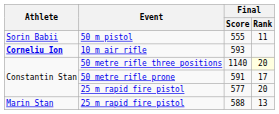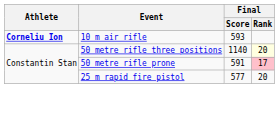 <table class="wikitable" style="font-size:90%">
 <tr>
 <th rowspan="2">Athlete</th>
 <th rowspan="2">Event</th>
 <th colspan="2">Final</th>
 </tr>
 <tr>
 <th>Score</th>
 <th>Rank</th>
-</tr>
-<tr>
-<td><a href='#'>Sorin Babii</a></td>
-<td><a href='#'>50 m pistol</a></td>
-<td style="text-align:center;">555</td>
-<td style="text-align:center;">11</td>
 </tr>
 <tr>
 <td><strong><a href='#'>Corneliu Ion</a></strong></td>
 <td><a href='#'>10 m air rifle</a></td>
 <td style="text-align:center;">593</td>
 <td style="text-align:center;"></td>
 </tr>
 <tr>
 <td rowspan=3>Constantin Stan</td>
 <td><a href='#'>50 metre rifle three positions</a></td>
 <td style="text-align:center;">1140</td>
 <td style="background: lightyellow; text-align:center;">20</td>
 </tr>
 <tr>
 <td><a href='#'>50 metre rifle prone</a></td>
 <td style="text-align:center;">591</td>
-<td style="text-align:center;">17</td>
+<td style="background: pink; text-align:center;">17</td>
 </tr>
 <tr>
 <td><a href='#'>25 m rapid fire pistol</a></td>
 <td style="text-align:center;">577</td>
 <td style="text-align:center;">20</td>
 </tr>
-<tr>
-<td><a href='#'>Marin Stan</a></td>
-<td><a href='#'>25 m rapid fire pistol</a></td>
-<td style="text-align:center;">588</td>
-<td style="text-align:center;">13</td>
-</tr>
 </table>
